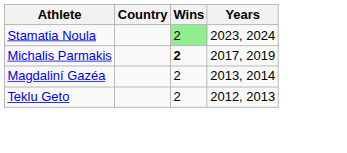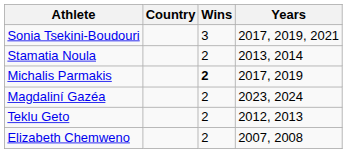 <table class="wikitable sortable">
 <tr>
 <th>Athlete</th>
 <th>Country</th>
 <th>Wins</th>
 <th>Years</th>
 </tr>
 <tr>
+<td><a href='#'>Sonia Tsekini-Boudouri</a></td>
+<td></td>
+<td>3</td>
+<td>2017, 2019, 2021</td>
+</tr>
+<tr>
 <td><a href='#'>Stamatia Noula</a></td>
 <td></td>
-<td style="background: lightgreen;">2</td>
-<td>2023, 2024</td>
+<td>2</td>
+<td>2013, 2014</td>
 </tr>
 <tr>
 <td><a href='#'>Michalis Parmakis</a></td>
 <td></td>
 <td><strong>2</strong></td>
 <td>2017, 2019</td>
 </tr>
 <tr>
 <td><a href='#'>Magdaliní Gazéa</a></td>
 <td></td>
 <td>2</td>
-<td>2013, 2014</td>
+<td>2023, 2024</td>
 </tr>
 <tr>
 <td><a href='#'>Teklu Geto</a></td>
 <td></td>
 <td>2</td>
 <td>2012, 2013</td>
 </tr>
+<tr>
+<td><a href='#'>Elizabeth Chemweno</a></td>
+<td></td>
+<td>2</td>
+<td>2007, 2008</td>
+</tr>
 </table>
